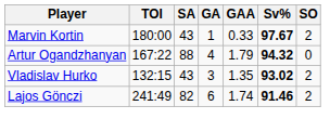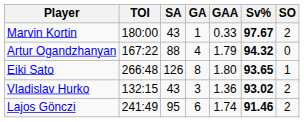 <table class="wikitable sortable" style="text-align:center;">
 <tr>
 <th>Player</th>
 <th>TOI</th>
 <th>SA</th>
 <th>GA</th>
 <th>GAA</th>
 <th>Sv%</th>
 <th>SO</th>
 </tr>
 <tr>
 <td style="text-align:left;"> <a href='#'>Marvin Kortin</a></td>
 <td>180:00</td>
 <td>43</td>
 <td>1</td>
 <td>0.33</td>
 <td><strong>97.67</strong></td>
 <td>2</td>
 </tr>
 <tr>
 <td style="text-align:left;"> <a href='#'>Artur Ogandzhanyan</a></td>
 <td>167:22</td>
 <td>88</td>
 <td>4</td>
 <td>1.79</td>
 <td><strong>94.32</strong></td>
 <td>0</td>
 </tr>
 <tr>
+<td style="text-align:left;"> <a href='#'>Eiki Sato</a></td>
+<td>266:48</td>
+<td>126</td>
+<td>8</td>
+<td>1.80</td>
+<td><strong>93.65</strong></td>
+<td>1</td>
+</tr>
+<tr>
 <td style="text-align:left;"> <a href='#'>Vladislav Hurko</a></td>
 <td>132:15</td>
 <td>43</td>
 <td>3</td>
-<td>1.35</td>
+<td>1.36</td>
 <td><strong>93.02</strong></td>
 <td>2</td>
 </tr>
 <tr>
 <td style="text-align:left;"> <a href='#'>Lajos Gönczi</a></td>
 <td>241:49</td>
-<td>82</td>
+<td>95</td>
 <td>6</td>
 <td>1.74</td>
 <td><strong>91.46</strong></td>
 <td>2</td>
 </tr>
 </table>
